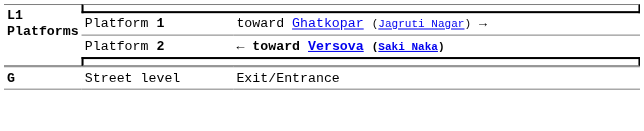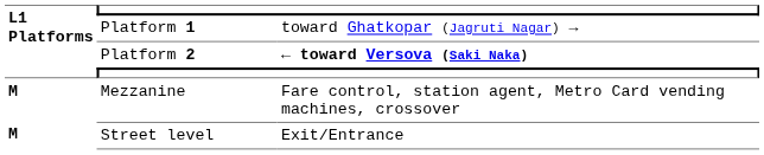 <table border=0 cellspacing=0 cellpadding=3>
 <tr>
 <td style="border-bottom:solid 1px gray;vertical-align:top;border-top:solid 1px gray;" rowspan=4;><strong>L1<br>Platforms</strong></td>
 <td style="border-top:solid 1px gray;border-right:solid 2px black;border-left:solid 2px black;border-bottom:solid 2px black;text-align:center;" colspan=2></td>
 </tr>
 <tr>
 <td style="border-bottom:solid 1px gray;" width=150>Platform <span><strong>1</strong></span></td>
 <td style="border-bottom:solid 1px gray;" width=390>  toward <a href='#'>Ghatkopar</a> <small>(<a href='#'>Jagruti Nagar</a>)</small> →</td>
 </tr>
 <tr>
 <td>Platform <span><strong>2</strong></span></td>
 <td><strong>←  toward <a href='#'>Versova</a> <small>(<a href='#'>Saki Naka</a>)</small></strong></td>
 </tr>
 <tr>
 <td style="border-top:solid 2px black;border-right:solid 2px black;border-left:solid 2px black;border-bottom:solid 1px gray;text-align:center;" colspan=2></td>
 </tr>
 <tr>
-<td style="border-bottom:solid 1px gray;border-top:solid 1px gray; vertical-align:top" width=50><strong>G</strong></td>
+<td style="vertical-align:top"><strong>M</strong></td>
+<td style="vertical-align:top">Mezzanine</td>
+<td style="vertical-align:top">Fare control, station agent, Metro Card vending machines, crossover</td>
+</tr>
+<tr>
+<td style="vertical-align:top"><strong>M</strong></td>
 <td style="border-top:solid 1px gray;border-bottom:solid 1px gray; vertical-align:top" width=100>Street level</td>
 <td style="border-top:solid 1px gray;border-bottom:solid 1px gray; vertical-align:top" width=420>Exit/Entrance</td>
 </tr>
 </table>
